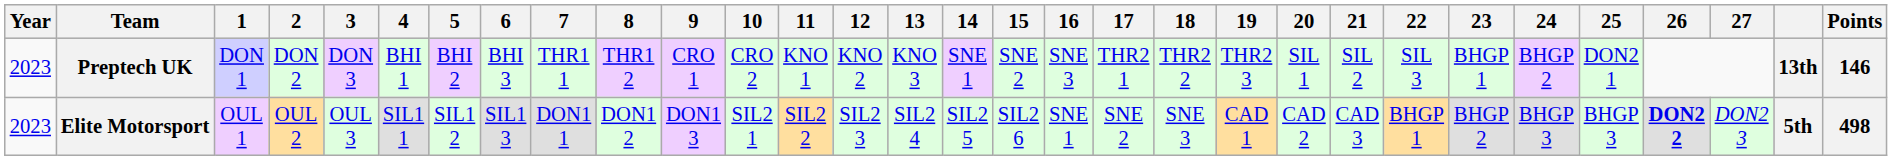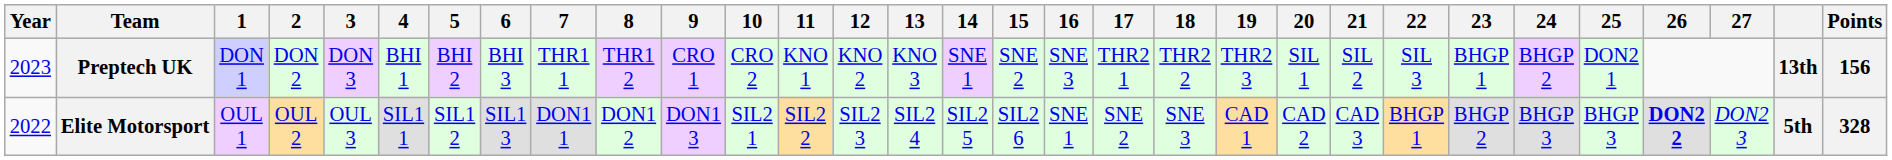 <table class="wikitable" style="text-align:center; font-size:85%;">
 <tr>
 <th>Year</th>
 <th>Team</th>
 <th>1</th>
 <th>2</th>
 <th>3</th>
 <th>4</th>
 <th>5</th>
 <th>6</th>
 <th>7</th>
 <th>8</th>
 <th>9</th>
 <th>10</th>
 <th>11</th>
 <th>12</th>
 <th>13</th>
 <th>14</th>
 <th>15</th>
 <th>16</th>
 <th>17</th>
 <th>18</th>
 <th>19</th>
 <th>20</th>
 <th>21</th>
 <th>22</th>
 <th>23</th>
 <th>24</th>
 <th>25</th>
 <th>26</th>
 <th>27</th>
 <th></th>
 <th>Points</th>
 </tr>
 <tr>
 <td scope="row"><a href='#'>2023</a></td>
 <th nowrap>Preptech UK</th>
 <td style="background:#CFCFFF;"><a href='#'>DON<br>1</a><br></td>
 <td style="background:#DFFFDF;"><a href='#'>DON<br>2</a><br></td>
 <td style="background:#EFCFFF;"><a href='#'>DON<br>3</a><br></td>
 <td style="background:#DFFFDF;"><a href='#'>BHI<br>1</a><br></td>
 <td style="background:#EFCFFF;"><a href='#'>BHI<br>2</a><br></td>
 <td style="background:#DFFFDF;"><a href='#'>BHI<br>3</a><br></td>
 <td style="background:#DFFFDF;"><a href='#'>THR1<br>1</a><br></td>
 <td style="background:#EFCFFF;"><a href='#'>THR1<br>2</a><br></td>
 <td style="background:#EFCFFF;"><a href='#'>CRO<br>1</a><br></td>
 <td style="background:#DFFFDF;"><a href='#'>CRO<br>2</a><br></td>
 <td style="background:#DFFFDF;"><a href='#'>KNO<br>1</a><br></td>
 <td style="background:#DFFFDF;"><a href='#'>KNO<br>2</a><br></td>
 <td style="background:#DFFFDF;"><a href='#'>KNO<br>3</a><br></td>
 <td style="background:#EFCFFF;"><a href='#'>SNE<br>1</a><br></td>
 <td style="background:#DFFFDF;"><a href='#'>SNE<br>2</a><br></td>
 <td style="background:#DFFFDF;"><a href='#'>SNE<br>3</a><br></td>
 <td style="background:#DFFFDF;"><a href='#'>THR2<br>1</a><br></td>
 <td style="background:#DFFFDF;"><a href='#'>THR2<br>2</a><br></td>
 <td style="background:#DFFFDF;"><a href='#'>THR2<br>3</a><br></td>
 <td style="background:#DFFFDF;"><a href='#'>SIL<br>1</a><br></td>
 <td style="background:#DFFFDF;"><a href='#'>SIL<br>2</a><br></td>
 <td style="background:#DFFFDF;"><a href='#'>SIL<br>3</a><br></td>
 <td style="background:#DFFFDF;"><a href='#'>BHGP<br>1</a><br></td>
 <td style="background:#EFCFFF;"><a href='#'>BHGP<br>2</a><br></td>
 <td style="background:#DFFFDF;"><a href='#'>DON2<br>1</a><br></td>
 <td colspan=2></td>
 <th>13th</th>
-<th>146</th>
+<th>156</th>
 </tr>
 <tr>
-<td scope="row"><a href='#'>2023</a></td>
+<td scope="row"><a href='#'>2022</a></td>
 <th nowrap>Elite Motorsport</th>
 <td style="background:#EFCFFF;"><a href='#'>OUL<br>1</a><br></td>
 <td style="background:#FFDF9F;"><a href='#'>OUL<br>2</a><br></td>
 <td style="background:#DFFFDF;"><a href='#'>OUL<br>3</a><br></td>
 <td style="background:#DFDFDF;"><a href='#'>SIL1<br>1</a><br></td>
 <td style="background:#DFFFDF;"><a href='#'>SIL1<br>2</a><br></td>
 <td style="background:#DFDFDF;"><a href='#'>SIL1<br>3</a><br></td>
 <td style="background:#DFDFDF;"><a href='#'>DON1<br>1</a><br></td>
 <td style="background:#DFFFDF;"><a href='#'>DON1<br>2</a><br></td>
 <td style="background:#EFCFFF;"><a href='#'>DON1<br>3</a><br></td>
 <td style="background:#DFFFDF;"><a href='#'>SIL2<br>1</a><br></td>
 <td style="background:#FFDF9F;"><a href='#'>SIL2<br>2</a><br></td>
 <td style="background:#DFFFDF;"><a href='#'>SIL2<br>3</a><br></td>
 <td style="background:#DFFFDF;"><a href='#'>SIL2<br>4</a><br></td>
 <td style="background:#DFFFDF;"><a href='#'>SIL2<br>5</a><br></td>
 <td style="background:#DFFFDF;"><a href='#'>SIL2<br>6</a><br></td>
 <td style="background:#DFFFDF;"><a href='#'>SNE<br>1</a><br></td>
 <td style="background:#DFFFDF;"><a href='#'>SNE<br>2</a><br></td>
 <td style="background:#DFFFDF;"><a href='#'>SNE<br>3</a><br></td>
 <td style="background:#FFDF9F;"><a href='#'>CAD<br>1</a><br></td>
 <td style="background:#DFFFDF;"><a href='#'>CAD<br>2</a><br></td>
 <td style="background:#DFFFDF;"><a href='#'>CAD<br>3</a><br></td>
 <td style="background:#FFDF9F;"><a href='#'>BHGP<br>1</a><br></td>
 <td style="background:#DFDFDF;"><a href='#'>BHGP<br>2</a><br></td>
 <td style="background:#DFDFDF;"><a href='#'>BHGP<br>3</a><br></td>
 <td style="background:#DFFFDF;"><a href='#'>BHGP<br>3</a><br></td>
 <td style="background:#DFDFDF;"><strong><a href='#'>DON2<br>2</a></strong><br></td>
 <td style="background:#DFFFDF;"><em><a href='#'>DON2<br>3</a></em><br></td>
 <th>5th</th>
-<th>498</th>
+<th>328</th>
 </tr>
 </table>
